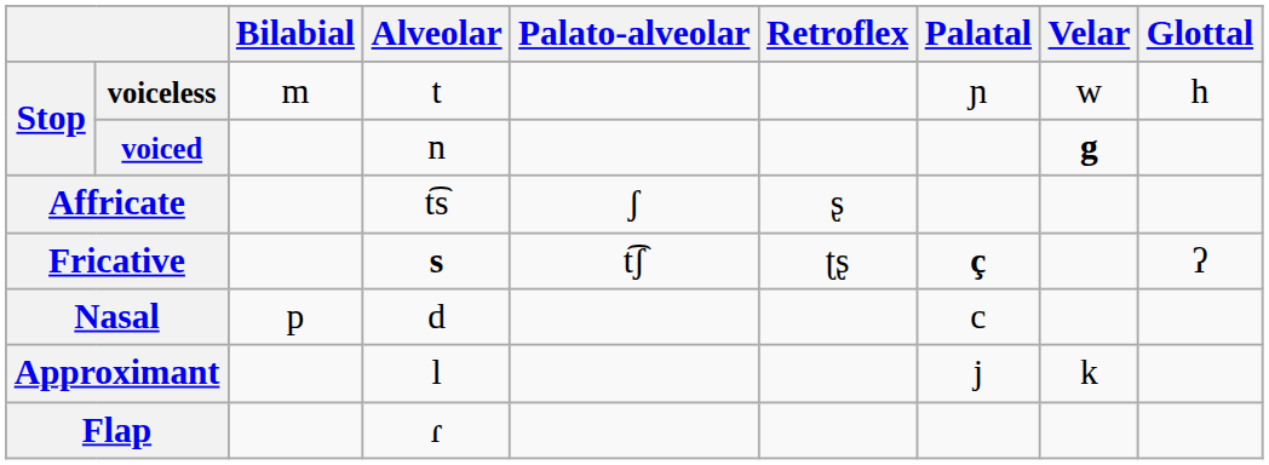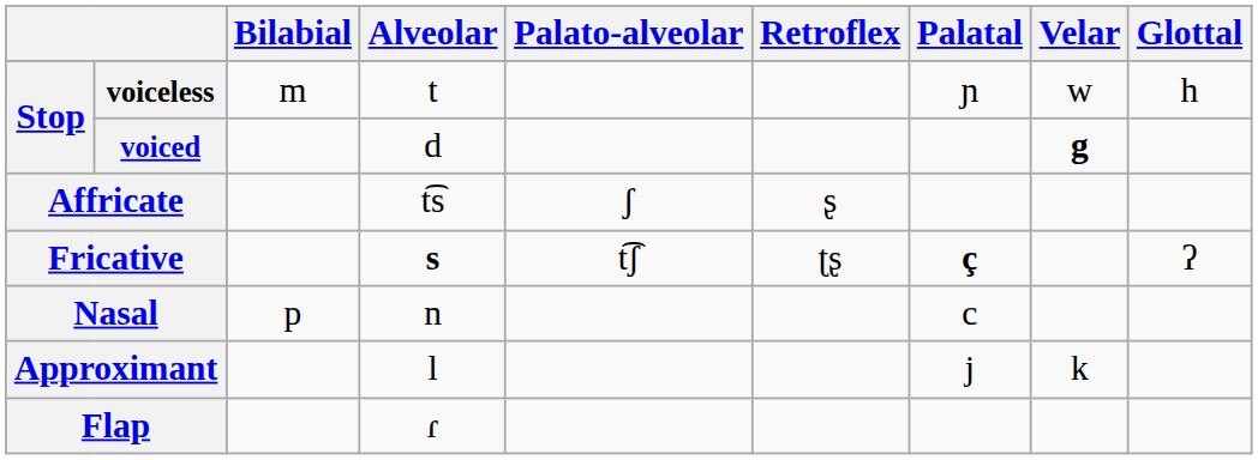 <table class="wikitable" style="text-align:center">
 <tr>
 <th colspan="2"></th>
 <th><a href='#'>Bilabial</a></th>
 <th><a href='#'>Alveolar</a></th>
 <th><a href='#'>Palato-alveolar</a></th>
 <th><a href='#'>Retroflex</a></th>
 <th><a href='#'>Palatal</a></th>
 <th><a href='#'>Velar</a></th>
 <th><a href='#'>Glottal</a></th>
 </tr>
 <tr>
 <th rowspan="2"><a href='#'>Stop</a></th>
 <th><small>voiceless</small></th>
 <td>m</td>
 <td>t</td>
 <td></td>
 <td></td>
 <td>ɲ</td>
 <td>w</td>
 <td>h</td>
 </tr>
 <tr>
 <th><a href='#'><small>voiced</small></a></th>
 <td></td>
-<td>n</td>
+<td>d</td>
 <td></td>
 <td></td>
 <td></td>
 <td><strong>g</strong></td>
 <td></td>
 </tr>
 <tr>
 <th colspan="2"><a href='#'>Affricate</a></th>
 <td></td>
 <td>t͡s</td>
 <td>ʃ</td>
 <td>ʂ</td>
 <td></td>
 <td></td>
 <td></td>
 </tr>
 <tr>
 <th colspan="2"><a href='#'>Fricative</a></th>
 <td></td>
 <td><strong>s</strong></td>
 <td>t͡ʃ</td>
 <td>ʈʂ</td>
 <td><strong>ç</strong></td>
 <td></td>
 <td>ʔ</td>
 </tr>
 <tr>
 <th colspan="2"><a href='#'>Nasal</a></th>
 <td>p</td>
-<td>d</td>
+<td>n</td>
 <td></td>
 <td></td>
 <td>c</td>
 <td></td>
 <td></td>
 </tr>
 <tr>
 <th colspan="2"><a href='#'>Approximant</a></th>
 <td></td>
 <td>l</td>
 <td></td>
 <td></td>
 <td>j</td>
 <td>k</td>
 <td></td>
 </tr>
 <tr>
 <th colspan="2"><a href='#'>Flap</a></th>
 <td></td>
 <td>ɾ</td>
 <td></td>
 <td></td>
 <td></td>
 <td></td>
 <td></td>
 </tr>
 </table>
